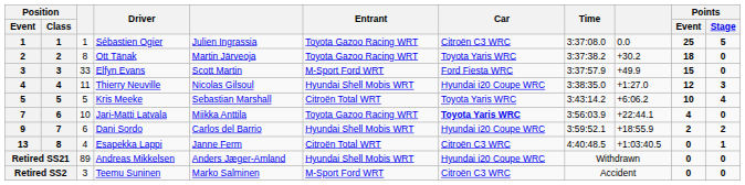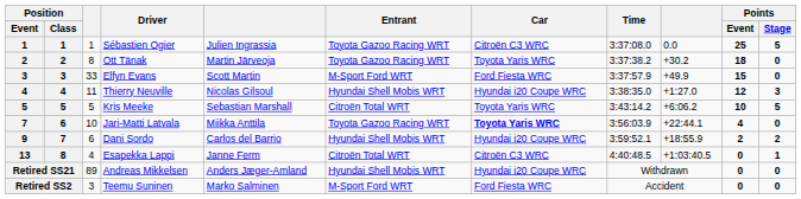 <table class="wikitable" width=85% style="font-size: 85%;">
 <tr>
 <th colspan="2">Position</th>
 <th rowspan="2"></th>
 <th rowspan="2">Driver</th>
 <th rowspan="2"></th>
 <th rowspan="2">Entrant</th>
 <th rowspan="2">Car</th>
 <th rowspan="2">Time</th>
 <th rowspan="2"></th>
 <th colspan="2">Points</th>
 </tr>
 <tr>
 <th>Event</th>
 <th>Class</th>
 <th>Event</th>
 <th><a href='#'>Stage</a></th>
 </tr>
 <tr>
 <th>1</th>
 <th>1</th>
 <td align="center">1</td>
 <td><a href='#'>Sébastien Ogier</a></td>
 <td><a href='#'>Julien Ingrassia</a></td>
 <td><a href='#'>Toyota Gazoo Racing WRT</a></td>
 <td><a href='#'>Citroën C3 WRC</a></td>
 <td>3:37:08.0</td>
 <td>0.0</td>
 <td align="center"><strong>25</strong></td>
 <td align="center"><strong>5</strong></td>
 </tr>
 <tr>
 <th>2</th>
 <th>2</th>
 <td align="center">8</td>
 <td><a href='#'>Ott Tänak</a></td>
 <td><a href='#'>Martin Järveoja</a></td>
 <td nowrap><a href='#'>Toyota Gazoo Racing WRT</a></td>
 <td><a href='#'>Toyota Yaris WRC</a></td>
 <td>3:37:38.2</td>
 <td>+30.2</td>
 <td align="center"><strong>18</strong></td>
 <td align="center"><strong>0</strong></td>
 </tr>
 <tr>
 <th>3</th>
 <th>3</th>
 <td align="center">33</td>
 <td><a href='#'>Elfyn Evans</a></td>
 <td><a href='#'>Scott Martin</a></td>
 <td><a href='#'>M-Sport Ford WRT</a></td>
 <td><a href='#'>Ford Fiesta WRC</a></td>
 <td>3:37:57.9</td>
 <td>+49.9</td>
 <td align="center"><strong>15</strong></td>
 <td align="center"><strong>0</strong></td>
 </tr>
 <tr>
 <th>4</th>
 <th>4</th>
 <td align="center">11</td>
 <td><a href='#'>Thierry Neuville</a></td>
 <td><a href='#'>Nicolas Gilsoul</a></td>
 <td><a href='#'>Hyundai Shell Mobis WRT</a></td>
 <td nowrap><a href='#'>Hyundai i20 Coupe WRC</a></td>
 <td>3:38:35.0</td>
 <td>+1:27.0</td>
 <td align="center"><strong>12</strong></td>
 <td align="center"><strong>3</strong></td>
 </tr>
 <tr>
 <th>5</th>
 <th>5</th>
 <td align="center">5</td>
 <td><a href='#'>Kris Meeke</a></td>
 <td><a href='#'>Sebastian Marshall</a></td>
 <td><a href='#'>Citroën Total WRT</a></td>
 <td><a href='#'>Toyota Yaris WRC</a></td>
 <td>3:43:14.2</td>
 <td>+6:06.2</td>
 <td align="center"><strong>10</strong></td>
-<td align="center"><strong>4</strong></td>
+<td align="center"><strong>5</strong></td>
 </tr>
 <tr>
 <th>7</th>
 <th>6</th>
 <td align="center">10</td>
 <td nowrap><a href='#'>Jari-Matti Latvala</a></td>
 <td><a href='#'>Miikka Anttila</a></td>
 <td><a href='#'>Toyota Gazoo Racing WRT</a></td>
 <td><strong><a href='#'>Toyota Yaris WRC</a></strong></td>
 <td>3:56:03.9</td>
 <td>+22:44.1</td>
 <td align="center"><strong>4</strong></td>
 <td align="center"><strong>0</strong></td>
 </tr>
 <tr>
 <th>9</th>
 <th>7</th>
 <td align="center">6</td>
 <td><a href='#'>Dani Sordo</a></td>
 <td><a href='#'>Carlos del Barrio</a></td>
 <td><a href='#'>Hyundai Shell Mobis WRT</a></td>
 <td><a href='#'>Hyundai i20 Coupe WRC</a></td>
 <td>3:59:52.1</td>
 <td>+18:55.9</td>
 <td align="center"><strong>2</strong></td>
 <td align="center"><strong>2</strong></td>
 </tr>
 <tr>
 <th>13</th>
 <th>8</th>
 <td align="center">4</td>
 <td><a href='#'>Esapekka Lappi</a></td>
 <td><a href='#'>Janne Ferm</a></td>
 <td><a href='#'>Citroën Total WRT</a></td>
 <td><a href='#'>Citroën C3 WRC</a></td>
 <td>4:40:48.5</td>
 <td>+1:03:40.5</td>
 <td align="center"><strong>0</strong></td>
 <td align="center"><strong>1</strong></td>
 </tr>
 <tr>
 <th colspan="2" nowrap>Retired SS21</th>
 <td align="center">89</td>
 <td nowrap><a href='#'>Andreas Mikkelsen</a></td>
 <td nowrap><a href='#'>Anders Jæger-Amland</a></td>
 <td><a href='#'>Hyundai Shell Mobis WRT</a></td>
 <td><a href='#'>Hyundai i20 Coupe WRC</a></td>
 <td align="center" colspan="2">Withdrawn</td>
 <td align="center"><strong>0</strong></td>
 <td align="center"><strong>0</strong></td>
 </tr>
 <tr>
 <th colspan="2">Retired SS2</th>
 <td align="center">3</td>
 <td><a href='#'>Teemu Suninen</a></td>
 <td><a href='#'>Marko Salminen</a></td>
 <td><a href='#'>M-Sport Ford WRT</a></td>
-<td><a href='#'>Citroën C3 WRC</a></td>
+<td><a href='#'>Ford Fiesta WRC</a></td>
 <td align="center" colspan="2">Accident</td>
 <td align="center"><strong>0</strong></td>
 <td align="center"><strong>0</strong></td>
 </tr>
 </table>
